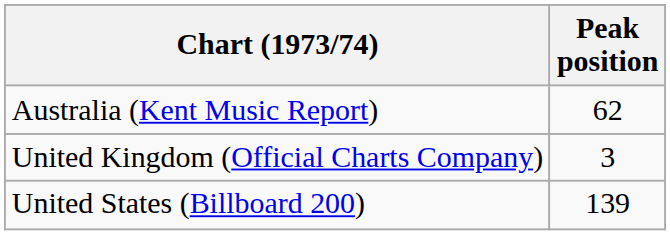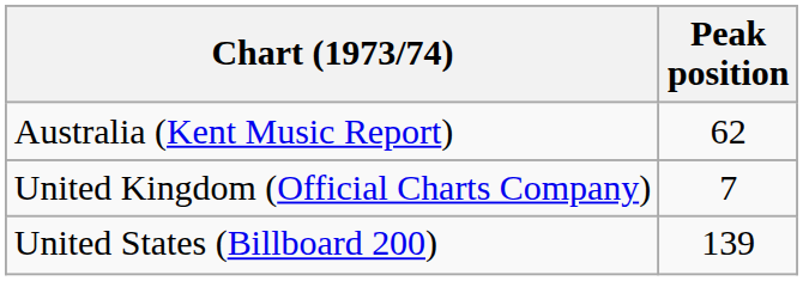 <table class="wikitable">
 <tr>
 <th>Chart (1973/74)</th>
 <th>Peak<br> position</th>
 </tr>
 <tr>
 <td>Australia (<a href='#'>Kent Music Report</a>)</td>
 <td align="center">62</td>
 </tr>
 <tr>
 <td>United Kingdom (<a href='#'>Official Charts Company</a>)</td>
-<td align="center">3</td>
+<td align="center">7</td>
 </tr>
 <tr>
 <td>United States (<a href='#'>Billboard 200</a>)</td>
 <td align="center">139</td>
 </tr>
 </table>
